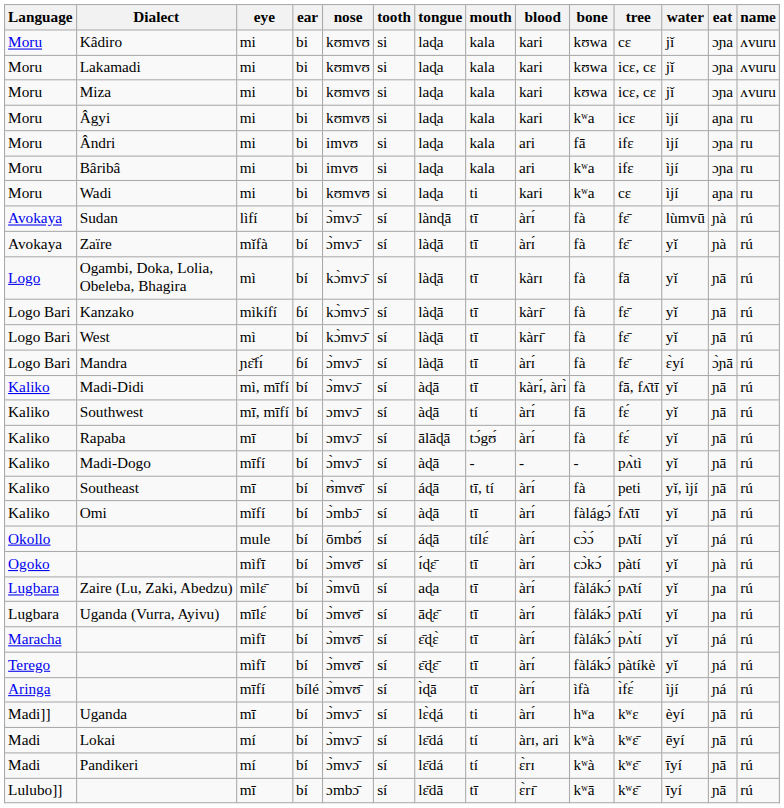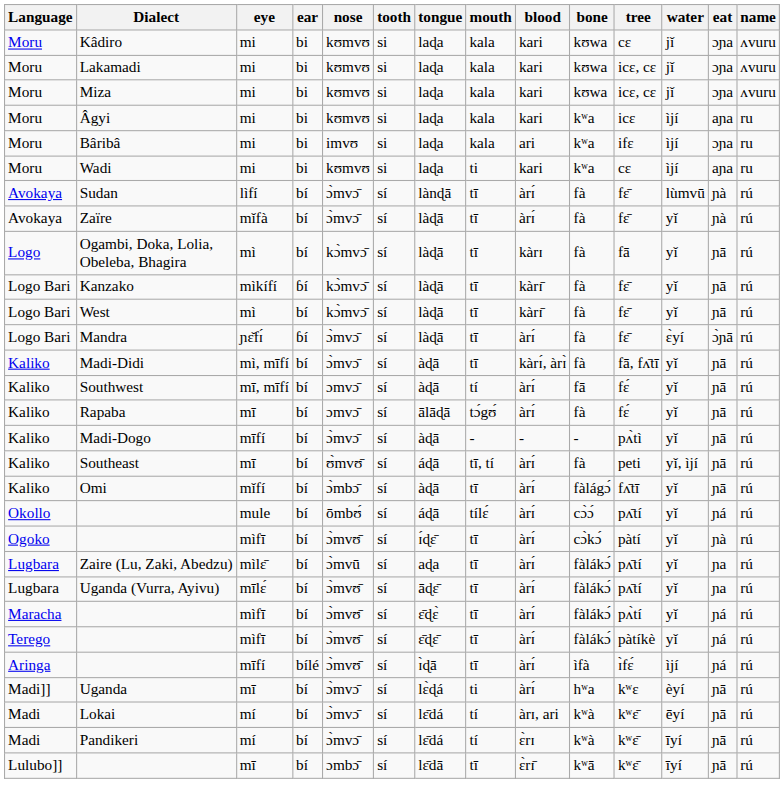 <table class="wikitable sortable" | style="font-size: 90%">
 <tr>
 <th>Language</th>
 <th>Dialect</th>
 <th>eye</th>
 <th>ear</th>
 <th>nose</th>
 <th>tooth</th>
 <th>tongue</th>
 <th>mouth</th>
 <th>blood</th>
 <th>bone</th>
 <th>tree</th>
 <th>water</th>
 <th>eat</th>
 <th>name</th>
 </tr>
 <tr>
 <td><a href='#'>Moru</a></td>
 <td>Kâdiro</td>
 <td>mi</td>
 <td>bi</td>
 <td>kʊmvʊ</td>
 <td>si</td>
 <td>laɖa</td>
 <td>kala</td>
 <td>kari</td>
 <td>kʊwa</td>
 <td>cɛ</td>
 <td>jǐ</td>
 <td>ɔɲa</td>
 <td>ʌvuru</td>
 </tr>
 <tr>
 <td>Moru</td>
 <td>Lakamadi</td>
 <td>mi</td>
 <td>bi</td>
 <td>kʊmvʊ</td>
 <td>si</td>
 <td>laɖa</td>
 <td>kala</td>
 <td>kari</td>
 <td>kʊwa</td>
 <td>icɛ, cɛ</td>
 <td>jǐ</td>
 <td>ɔɲa</td>
 <td>ʌvuru</td>
 </tr>
 <tr>
 <td>Moru</td>
 <td>Miza</td>
 <td>mi</td>
 <td>bi</td>
 <td>kʊmvʊ</td>
 <td>si</td>
 <td>laɖa</td>
 <td>kala</td>
 <td>kari</td>
 <td>kʊwa</td>
 <td>icɛ, cɛ</td>
 <td>jǐ</td>
 <td>ɔɲa</td>
 <td>ʌvuru</td>
 </tr>
 <tr>
 <td>Moru</td>
 <td>Âgyi</td>
 <td>mi</td>
 <td>bi</td>
 <td>kʊmvʊ</td>
 <td>si</td>
 <td>laɖa</td>
 <td>kala</td>
 <td>kari</td>
 <td>kʷa</td>
 <td>icɛ</td>
 <td>ìjí</td>
 <td>aɲa</td>
-<td>ru</td>
-</tr>
-<tr>
-<td>Moru</td>
-<td>Ândri</td>
-<td>mi</td>
-<td>bi</td>
-<td>imvʊ</td>
-<td>si</td>
-<td>laɖa</td>
-<td>kala</td>
-<td>ari</td>
-<td>fā</td>
-<td>ifɛ</td>
-<td>ìjí</td>
-<td>ɔɲa</td>
 <td>ru</td>
 </tr>
 <tr>
 <td>Moru</td>
 <td>Bâribâ</td>
 <td>mi</td>
 <td>bi</td>
 <td>imvʊ</td>
 <td>si</td>
 <td>laɖa</td>
 <td>kala</td>
 <td>ari</td>
 <td>kʷa</td>
 <td>ifɛ</td>
 <td>ìjí</td>
 <td>ɔɲa</td>
 <td>ru</td>
 </tr>
 <tr>
 <td>Moru</td>
 <td>Wadi</td>
 <td>mi</td>
 <td>bi</td>
 <td>kʊmvʊ</td>
 <td>si</td>
 <td>laɖa</td>
 <td>ti</td>
 <td>kari</td>
 <td>kʷa</td>
 <td>cɛ</td>
 <td>ìjí</td>
 <td>aɲa</td>
 <td>ru</td>
 </tr>
 <tr>
 <td><a href='#'>Avokaya</a></td>
 <td>Sudan</td>
 <td>lìfí</td>
 <td>bí</td>
 <td>ɔ̀mvɔ̄</td>
 <td>sí</td>
 <td>lànɖā</td>
 <td>tī</td>
 <td>àrɪ́</td>
 <td>fà</td>
 <td>fɛ̄</td>
 <td>lùmvū</td>
 <td>ɲà</td>
 <td>rú</td>
 </tr>
 <tr>
 <td>Avokaya</td>
 <td>Zaïre</td>
 <td>mǐfà</td>
 <td>bí</td>
 <td>ɔ̀mvɔ̄</td>
 <td>sí</td>
 <td>làɖā</td>
 <td>tī</td>
 <td>àrɪ́</td>
 <td>fà</td>
 <td>fɛ̄</td>
 <td>yǐ</td>
 <td>ɲà</td>
 <td>rú</td>
 </tr>
 <tr>
 <td><a href='#'>Logo</a></td>
 <td>Ogambi, Doka, Lolia, <br>Obeleba, Bhagira</td>
 <td>mì</td>
 <td>bí</td>
 <td>kɔ̀mvɔ̄</td>
 <td>sí</td>
 <td>làɖā</td>
 <td>tī</td>
 <td>kàrɪ</td>
 <td>fà</td>
 <td>fā</td>
 <td>yǐ</td>
 <td>ɲā</td>
 <td>rú</td>
 </tr>
 <tr>
 <td>Logo Bari</td>
 <td>Kanzako</td>
 <td>mìkífí</td>
 <td>ɓí</td>
 <td>kɔ̀mvɔ̄</td>
 <td>sí</td>
 <td>làɖā</td>
 <td>tī</td>
 <td>kàrɪ̄</td>
 <td>fà</td>
 <td>fɛ̄</td>
 <td>yǐ</td>
 <td>ɲā</td>
 <td>rú</td>
 </tr>
 <tr>
 <td>Logo Bari</td>
 <td>West</td>
 <td>mì</td>
 <td>bí</td>
 <td>kɔ̀mvɔ̄</td>
 <td>sí</td>
 <td>làɖā</td>
 <td>tī</td>
 <td>kàrɪ̄</td>
 <td>fà</td>
 <td>fɛ̄</td>
 <td>yǐ</td>
 <td>ɲā</td>
 <td>rú</td>
 </tr>
 <tr>
 <td>Logo Bari</td>
 <td>Mandra</td>
 <td>ɲɛ̌fɪ́</td>
 <td>ɓí</td>
 <td>ɔ̀mvɔ̄</td>
 <td>sí</td>
 <td>làɖā</td>
 <td>tī</td>
 <td>àrɪ́</td>
 <td>fà</td>
 <td>fɛ̄</td>
 <td>ɛ̀yí</td>
 <td>ɔ̀ɲā</td>
 <td>rú</td>
 </tr>
 <tr>
 <td><a href='#'>Kaliko</a></td>
 <td>Madi-Didi</td>
 <td>mì, mīfí</td>
 <td>bí</td>
 <td>ɔ̀mvɔ̄</td>
 <td>sí</td>
 <td>àɖā</td>
 <td>tī</td>
 <td>kàrɪ́, àrɪ̀</td>
 <td>fà</td>
 <td>fā, fʌ̄tī</td>
 <td>yǐ</td>
 <td>ɲā</td>
 <td>rú</td>
 </tr>
 <tr>
 <td>Kaliko</td>
 <td>Southwest</td>
 <td>mī, mīfí</td>
 <td>bí</td>
 <td>ɔmvɔ̄</td>
 <td>sí</td>
 <td>àɖā</td>
 <td>tí</td>
 <td>àrɪ́</td>
 <td>fā</td>
 <td>fɛ́</td>
 <td>yǐ</td>
 <td>ɲā</td>
 <td>rú</td>
 </tr>
 <tr>
 <td>Kaliko</td>
 <td>Rapaba</td>
 <td>mī</td>
 <td>bí</td>
 <td>ɔmvɔ̄</td>
 <td>sí</td>
 <td>ālāɖā</td>
 <td>tɔ́gʊ́</td>
 <td>àrɪ́</td>
 <td>fà</td>
 <td>fɛ́</td>
 <td>yǐ</td>
 <td>ɲā</td>
 <td>rú</td>
 </tr>
 <tr>
 <td>Kaliko</td>
 <td>Madi-Dogo</td>
 <td>mīfí</td>
 <td>bí</td>
 <td>ɔ̀mvɔ̄</td>
 <td>sí</td>
 <td>àɖā</td>
 <td>-</td>
 <td>-</td>
 <td>-</td>
 <td>pʌ̀tì</td>
 <td>yǐ</td>
 <td>ɲā</td>
 <td>rú</td>
 </tr>
 <tr>
 <td>Kaliko</td>
 <td>Southeast</td>
 <td>mī</td>
 <td>bí</td>
 <td>ʊ̀mvʊ̄</td>
 <td>sí</td>
 <td>áɖā</td>
 <td>tī, tí</td>
 <td>àrɪ́</td>
 <td>fà</td>
 <td>peti</td>
 <td>yǐ, ìjí</td>
 <td>ɲā</td>
 <td>rú</td>
 </tr>
 <tr>
 <td>Kaliko</td>
 <td>Omi</td>
 <td>mǐfí</td>
 <td>bí</td>
 <td>ɔ̀mbɔ̄</td>
 <td>sí</td>
 <td>àɖā</td>
 <td>tī</td>
 <td>àrɪ́</td>
 <td>fàlágɔ́</td>
 <td>fʌ̄tī</td>
 <td>yǐ</td>
 <td>ɲā</td>
 <td>rú</td>
 </tr>
 <tr>
 <td><a href='#'>Okollo</a></td>
 <td></td>
 <td>mule</td>
 <td>bí</td>
 <td>ōmbʊ́</td>
 <td>sí</td>
 <td>áɖā</td>
 <td>tílɛ́</td>
 <td>àrɪ́</td>
 <td>cɔ̀ɔ́</td>
 <td>pʌ̄tí</td>
 <td>yǐ</td>
 <td>ɲá</td>
 <td>rú</td>
 </tr>
 <tr>
 <td><a href='#'>Ogoko</a></td>
 <td></td>
 <td>mìfī</td>
 <td>bí</td>
 <td>ɔ̀mvʊ̄</td>
 <td>sí</td>
 <td>ɪ́ɖɛ̄</td>
 <td>tī</td>
 <td>àrɪ́</td>
 <td>cɔ̀kɔ́</td>
 <td>pàtí</td>
 <td>yǐ</td>
 <td>ɲà</td>
 <td>rú</td>
 </tr>
 <tr>
 <td><a href='#'>Lugbara</a></td>
 <td>Zaire (Lu, Zaki, Abedzu)</td>
 <td>mìlɛ̄</td>
 <td>bí</td>
 <td>ɔ̀mvū</td>
 <td>sí</td>
 <td>aɖa</td>
 <td>tī</td>
 <td>àrɪ́</td>
 <td>fàlákɔ́</td>
 <td>pʌ̄tí</td>
 <td>yǐ</td>
 <td>ɲa</td>
 <td>rú</td>
 </tr>
 <tr>
 <td>Lugbara</td>
 <td>Uganda (Vurra, Ayivu)</td>
 <td>mīlɛ́</td>
 <td>bí</td>
 <td>ɔ̀mvʊ̄</td>
 <td>sí</td>
 <td>āɖɛ̄</td>
 <td>tī</td>
 <td>àrɪ́</td>
 <td>fàlákɔ́</td>
 <td>pʌ̄tí</td>
 <td>yǐ</td>
 <td>ɲa</td>
 <td>rú</td>
 </tr>
 <tr>
 <td><a href='#'>Maracha</a></td>
 <td></td>
 <td>mìfī</td>
 <td>bí</td>
 <td>ɔ̀mvʊ̄</td>
 <td>sí</td>
 <td>ɛ̄ɖɛ̀</td>
 <td>tī</td>
 <td>àrɪ́</td>
 <td>fàlákɔ́</td>
 <td>pʌ̀tí</td>
 <td>yǐ</td>
 <td>ɲá</td>
 <td>rú</td>
 </tr>
 <tr>
 <td><a href='#'>Terego</a></td>
 <td></td>
 <td>mìfī</td>
 <td>bí</td>
 <td>ɔ̀mvʊ̄</td>
 <td>sí</td>
 <td>ɛ̄ɖɛ̄</td>
 <td>tī</td>
 <td>àrɪ́</td>
 <td>fàlákɔ́</td>
 <td>pàtíkè</td>
 <td>yǐ</td>
 <td>ɲá</td>
 <td>rú</td>
 </tr>
 <tr>
 <td><a href='#'>Aringa</a></td>
 <td></td>
 <td>mīfí</td>
 <td>bílé</td>
 <td>ɔ̀mvʊ̄</td>
 <td>sí</td>
 <td>ɪ̀ɖā</td>
 <td>tī</td>
 <td>àrɪ́</td>
 <td>ìfà</td>
 <td>ɪ̀fɛ́</td>
 <td>ìjí</td>
 <td>ɲá</td>
 <td>rú</td>
 </tr>
 <tr>
 <td [[Ma>Madi]]</td>
 <td>Uganda</td>
 <td>mī</td>
 <td>bí</td>
 <td>ɔ̀mvɔ̄</td>
 <td>sí</td>
 <td>lɛ̀ɖá</td>
 <td>ti</td>
 <td>àrɪ́</td>
 <td>hʷa</td>
 <td>kʷɛ</td>
 <td>èyí</td>
 <td>ɲā</td>
 <td>rú</td>
 </tr>
 <tr>
 <td>Madi</td>
 <td>Lokai</td>
 <td>mí</td>
 <td>bí</td>
 <td>ɔ̀mvɔ̄</td>
 <td>sí</td>
 <td>lɛ̄dá</td>
 <td>tí</td>
 <td>àrɪ, ari</td>
 <td>kʷà</td>
 <td>kʷɛ̄</td>
 <td>ēyí</td>
 <td>ɲā</td>
 <td>rú</td>
 </tr>
 <tr>
 <td>Madi</td>
 <td>Pandikeri</td>
 <td>mí</td>
 <td>bí</td>
 <td>ɔ̀mvɔ̄</td>
 <td>sí</td>
 <td>lɛ̄dá</td>
 <td>tí</td>
 <td>ɛ̀rɪ</td>
 <td>kʷà</td>
 <td>kʷɛ̄</td>
 <td>īyí</td>
 <td>ɲā</td>
 <td>rú</td>
 </tr>
 <tr>
 <td [[Olu>Lulubo]]</td>
 <td></td>
 <td>mī</td>
 <td>bí</td>
 <td>ɔmbɔ̄</td>
 <td>sí</td>
 <td>lɛ̄dā</td>
 <td>tī</td>
 <td>ɛ̀rɪ̄</td>
 <td>kʷā</td>
 <td>kʷɛ̄</td>
 <td>īyí</td>
 <td>ɲā</td>
 <td>rú</td>
 </tr>
 </table>
